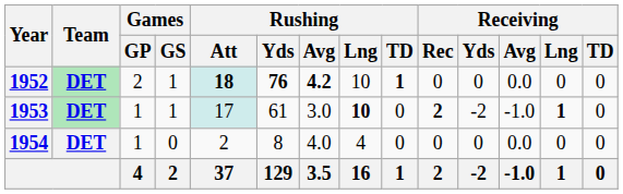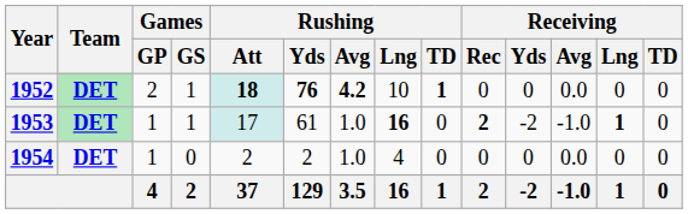 <table class="wikitable" style="text-align:center;">
 <tr>
 <th rowspan="2">Year</th>
 <th rowspan="2">Team</th>
 <th colspan="2">Games</th>
 <th colspan="5">Rushing</th>
 <th colspan="5">Receiving</th>
 </tr>
 <tr>
 <th>GP</th>
 <th>GS</th>
 <th>Att</th>
 <th>Yds</th>
 <th>Avg</th>
 <th>Lng</th>
 <th>TD</th>
 <th>Rec</th>
 <th>Yds</th>
 <th>Avg</th>
 <th>Lng</th>
 <th>TD</th>
 </tr>
 <tr>
 <th><a href='#'>1952</a></th>
 <th style="background:#afe6ba; width:3em;"><a href='#'>DET</a></th>
 <td>2</td>
 <td>1</td>
 <td style="background:#cfecec; width:3em;"><strong>18</strong></td>
 <td><strong>76</strong></td>
 <td><strong>4.2</strong></td>
 <td>10</td>
 <td><strong>1</strong></td>
 <td>0</td>
 <td>0</td>
 <td>0.0</td>
 <td>0</td>
 <td>0</td>
 </tr>
 <tr>
 <th><a href='#'>1953</a></th>
 <th style="background:#afe6ba; width:3em;"><a href='#'>DET</a></th>
 <td>1</td>
 <td>1</td>
 <td style="background:#cfecec; width:3em;">17</td>
 <td>61</td>
-<td>3.0</td>
-<td><strong>10</strong></td>
+<td>1.0</td>
+<td><strong>16</strong></td>
 <td>0</td>
 <td><strong>2</strong></td>
 <td>-2</td>
 <td>-1.0</td>
 <td><strong>1</strong></td>
 <td>0</td>
 </tr>
 <tr>
 <th><a href='#'>1954</a></th>
 <th><a href='#'>DET</a></th>
 <td>1</td>
 <td>0</td>
 <td>2</td>
-<td>8</td>
-<td>4.0</td>
+<td>2</td>
+<td>1.0</td>
 <td>4</td>
 <td>0</td>
 <td>0</td>
 <td>0</td>
 <td>0.0</td>
 <td>0</td>
 <td>0</td>
 </tr>
 <tr>
 <th colspan="2"></th>
 <th>4</th>
 <th>2</th>
 <th>37</th>
 <th>129</th>
 <th>3.5</th>
 <th>16</th>
 <th>1</th>
 <th>2</th>
 <th>-2</th>
 <th>-1.0</th>
 <th>1</th>
 <th>0</th>
 </tr>
 </table>
